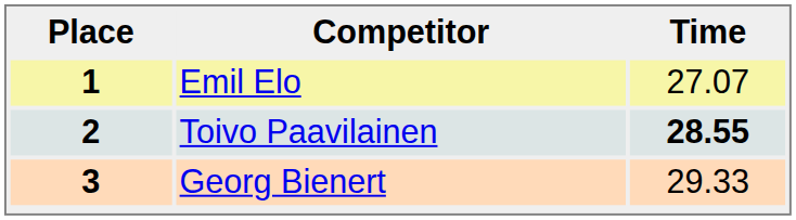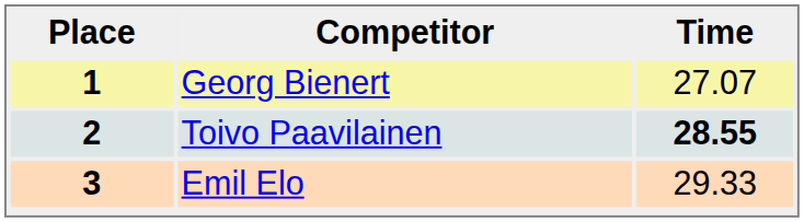 <table style="border-style:solid;border-width:1px;border-color:#808080;background-color:#EFEFEF" cellspacing="2" cellpadding="2" width="380px">
 <tr bgcolor="#EFEFEF">
 <th align=center>Place</th>
 <th align=center>Competitor</th>
 <th align=center>Time</th>
 </tr>
 <tr align="center" valign="top" bgcolor="#F7F6A8">
 <th>1</th>
-<td align="left"> <a href='#'>Emil Elo</a></td>
+<td align="left"> <a href='#'>Georg Bienert</a></td>
 <td align="center">27.07</td>
 </tr>
 <tr align="center" valign="top" bgcolor="#DCE5E5">
 <th>2</th>
 <td align="left"> <a href='#'>Toivo Paavilainen</a></td>
 <td align="center"><strong>28.55</strong></td>
 </tr>
 <tr align="center" valign="top" bgcolor="#FFDAB9">
 <th>3</th>
-<td align="left"> <a href='#'>Georg Bienert</a></td>
+<td align="left"> <a href='#'>Emil Elo</a></td>
 <td align="center">29.33</td>
 </tr>
 <tr align="center" valign="top" bgcolor="#FFFFFF">
 </tr>
 </table>
